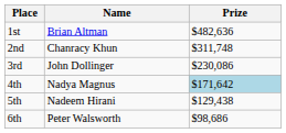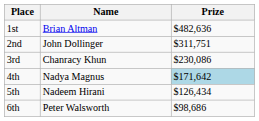 <table class="wikitable">
 <tr>
 <th style="width:50px;">Place</th>
 <th style="width:200px;">Name</th>
 <th style="width:125px;">Prize</th>
 </tr>
 <tr>
 <td>1st</td>
 <td> <a href='#'>Brian Altman</a></td>
 <td>$482,636</td>
 </tr>
 <tr>
 <td>2nd</td>
-<td> Chanracy Khun</td>
-<td>$311,748</td>
+<td> John Dollinger</td>
+<td>$311,751</td>
 </tr>
 <tr>
 <td>3rd</td>
-<td> John Dollinger</td>
+<td> Chanracy Khun</td>
 <td>$230,086</td>
 </tr>
 <tr>
 <td>4th</td>
 <td> Nadya Magnus</td>
 <td style="background: lightblue;">$171,642</td>
 </tr>
 <tr>
 <td>5th</td>
 <td>  Nadeem Hirani</td>
-<td>$129,438</td>
+<td>$126,434</td>
 </tr>
 <tr>
 <td>6th</td>
 <td> Peter Walsworth</td>
 <td>$98,686</td>
 </tr>
 </table>
